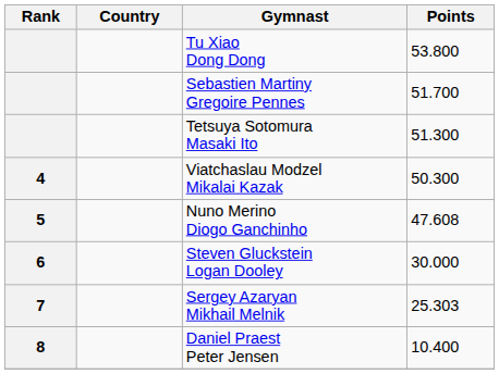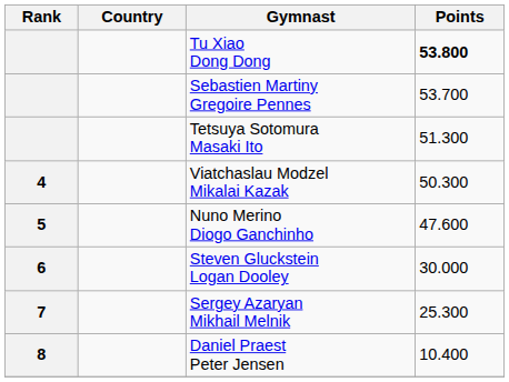 <table class="wikitable" width=500>
 <tr bgcolor="#efefef">
 <th>Rank</th>
 <th>Country</th>
 <th>Gymnast</th>
 <th>Points</th>
 </tr>
 <tr>
 <th></th>
 <td></td>
 <td><a href='#'>Tu Xiao</a> <br> <a href='#'>Dong Dong</a></td>
-<td>53.800</td>
+<td><strong>53.800</strong></td>
 </tr>
 <tr>
 <th></th>
 <td></td>
 <td><a href='#'>Sebastien Martiny</a><br><a href='#'>Gregoire Pennes</a></td>
-<td>51.700</td>
+<td>53.700</td>
 </tr>
 <tr>
 <th></th>
 <td></td>
 <td>Tetsuya Sotomura<br><a href='#'>Masaki Ito</a></td>
 <td>51.300</td>
 </tr>
 <tr>
 <th>4</th>
 <td></td>
 <td>Viatchaslau Modzel<br><a href='#'>Mikalai Kazak</a></td>
 <td>50.300</td>
 </tr>
 <tr>
 <th>5</th>
 <td></td>
 <td>Nuno Merino<br><a href='#'>Diogo Ganchinho</a></td>
-<td>47.608</td>
+<td>47.600</td>
 </tr>
 <tr>
 <th>6</th>
 <td></td>
 <td><a href='#'>Steven Gluckstein</a><br><a href='#'>Logan Dooley</a></td>
 <td>30.000</td>
 </tr>
 <tr>
 <th>7</th>
 <td></td>
 <td><a href='#'>Sergey Azaryan</a><br><a href='#'>Mikhail Melnik</a></td>
-<td>25.303</td>
+<td>25.300</td>
 </tr>
 <tr>
 <th>8</th>
 <td></td>
 <td><a href='#'>Daniel Praest</a><br>Peter Jensen</td>
 <td>10.400</td>
 </tr>
 <tr>
 </tr>
 </table>
